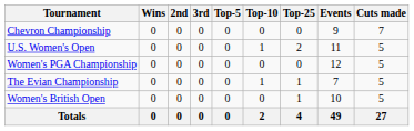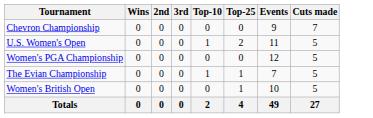 <table class=wikitable style=text-align:center>
 <tr>
 <th>Tournament</th>
 <th>Wins</th>
 <th>2nd</th>
 <th>3rd</th>
-<th>Top-5</th>
 <th>Top-10</th>
 <th>Top-25</th>
 <th>Events</th>
 <th>Cuts made</th>
 </tr>
 <tr>
 <td align=left><a href='#'>Chevron Championship</a></td>
 <td>0</td>
 <td>0</td>
 <td>0</td>
 <td>0</td>
 <td>0</td>
-<td>0</td>
 <td>9</td>
 <td>7</td>
 </tr>
 <tr>
 <td align=left><a href='#'>U.S. Women's Open</a></td>
-<td>0</td>
 <td>0</td>
 <td>0</td>
 <td>0</td>
 <td>1</td>
 <td>2</td>
 <td>11</td>
 <td>5</td>
 </tr>
 <tr>
 <td align=left><a href='#'>Women's PGA Championship</a></td>
 <td>0</td>
 <td>0</td>
 <td>0</td>
 <td>0</td>
 <td>0</td>
-<td>0</td>
 <td>12</td>
 <td>5</td>
 </tr>
 <tr>
 <td align=left><a href='#'>The Evian Championship</a></td>
-<td>0</td>
 <td>0</td>
 <td>0</td>
 <td>0</td>
 <td>1</td>
 <td>1</td>
 <td>7</td>
 <td>5</td>
 </tr>
 <tr>
 <td align=left><a href='#'>Women's British Open</a></td>
 <td>0</td>
 <td>0</td>
 <td>0</td>
 <td>0</td>
-<td>0</td>
 <td>1</td>
 <td>10</td>
 <td>5</td>
 </tr>
 <tr>
 <th>Totals</th>
 <th>0</th>
 <th>0</th>
 <th>0</th>
-<th>0</th>
 <th>2</th>
 <th>4</th>
 <th>49</th>
 <th>27</th>
 </tr>
 </table>
